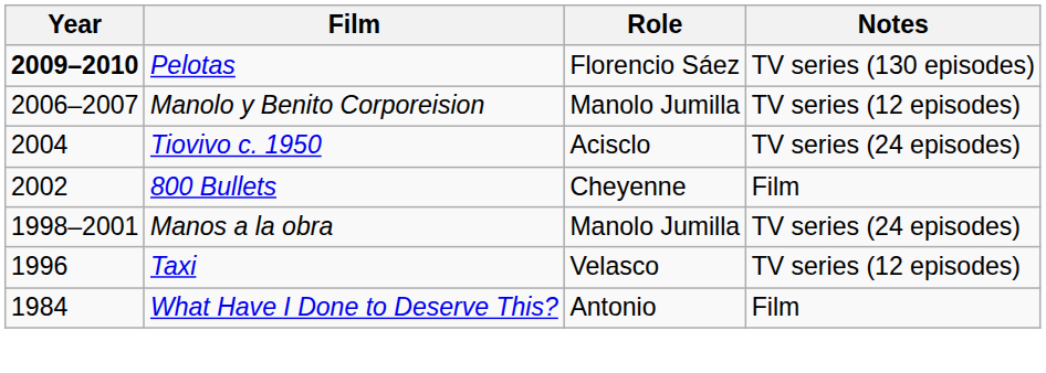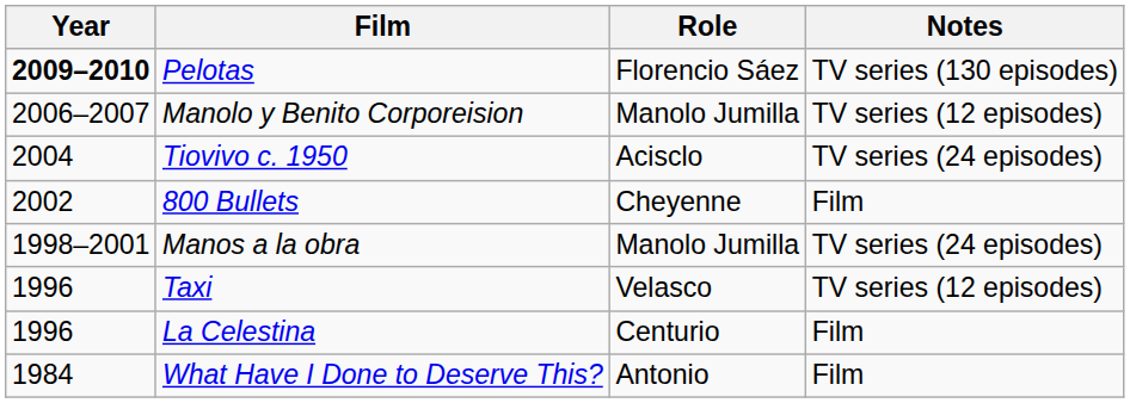 <table class="wikitable sortable">
 <tr>
 <th>Year</th>
 <th>Film</th>
 <th>Role</th>
 <th>Notes</th>
 </tr>
 <tr>
 <td><strong>2009–2010</strong></td>
 <td><em><a href='#'>Pelotas</a></em></td>
 <td>Florencio Sáez</td>
 <td>TV series (130 episodes)</td>
 </tr>
 <tr>
 <td>2006–2007</td>
 <td><em>Manolo y Benito Corporeision</em></td>
 <td>Manolo Jumilla</td>
 <td>TV series (12 episodes)</td>
 </tr>
 <tr>
 <td>2004</td>
 <td><em><a href='#'>Tiovivo c. 1950</a></em></td>
 <td>Acisclo</td>
 <td>TV series (24 episodes)</td>
 </tr>
 <tr>
 <td>2002</td>
 <td><em><a href='#'>800 Bullets</a></em></td>
 <td>Cheyenne</td>
 <td>Film</td>
 </tr>
 <tr>
 <td>1998–2001</td>
 <td><em>Manos a la obra</em></td>
 <td>Manolo Jumilla</td>
 <td>TV series (24 episodes)</td>
 </tr>
 <tr>
 <td>1996</td>
 <td><em><a href='#'>Taxi</a></em></td>
 <td>Velasco</td>
 <td>TV series (12 episodes)</td>
 </tr>
 <tr>
+<td>1996</td>
+<td><em><a href='#'>La Celestina</a></em></td>
+<td>Centurio</td>
+<td>Film</td>
+</tr>
+<tr>
 <td>1984</td>
 <td><em><a href='#'>What Have I Done to Deserve This?</a></em></td>
 <td>Antonio</td>
 <td>Film</td>
 </tr>
 </table>
